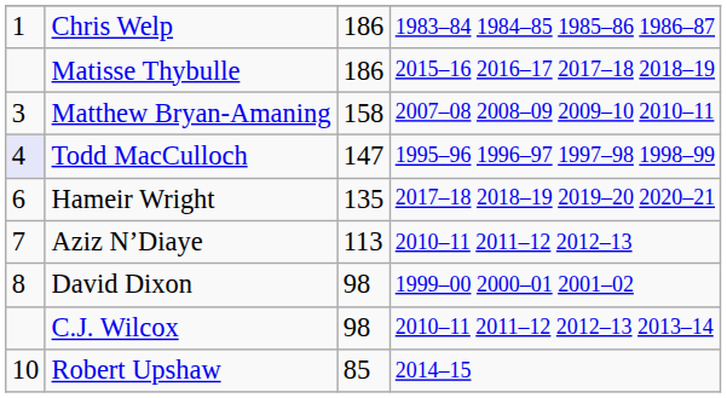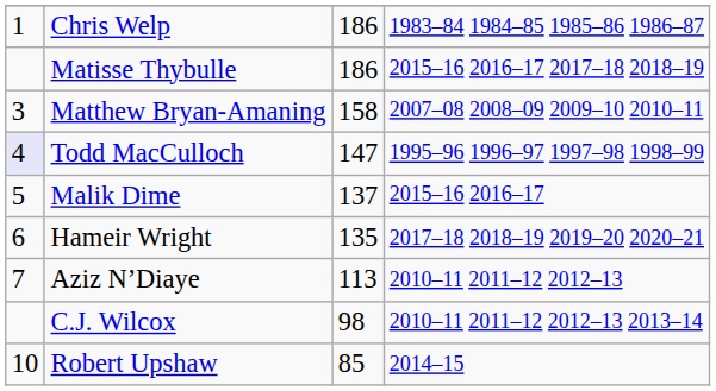 <table class="wikitable">
 <tr>
 </tr>
 <tr>
 <td>1</td>
 <td><a href='#'>Chris Welp</a></td>
 <td>186</td>
 <td style="font-size:80%;"><a href='#'>1983–84</a> <a href='#'>1984–85</a> <a href='#'>1985–86</a> <a href='#'>1986–87</a></td>
 </tr>
 <tr>
 <td></td>
 <td><a href='#'>Matisse Thybulle</a></td>
 <td>186</td>
 <td style="font-size:80%;"><a href='#'>2015–16</a> <a href='#'>2016–17</a> <a href='#'>2017–18</a> <a href='#'>2018–19</a></td>
 </tr>
 <tr>
 <td>3</td>
 <td><a href='#'>Matthew Bryan-Amaning</a></td>
 <td>158</td>
 <td style="font-size:80%;"><a href='#'>2007–08</a> <a href='#'>2008–09</a> <a href='#'>2009–10</a> <a href='#'>2010–11</a></td>
 </tr>
 <tr>
 <td style="background: lavender;">4</td>
 <td><a href='#'>Todd MacCulloch</a></td>
 <td>147</td>
 <td style="font-size:80%;"><a href='#'>1995–96</a> <a href='#'>1996–97</a> <a href='#'>1997–98</a> <a href='#'>1998–99</a></td>
 </tr>
 <tr>
+<td>5</td>
+<td><a href='#'>Malik Dime</a></td>
+<td>137</td>
+<td style="font-size:80%;"><a href='#'>2015–16</a> <a href='#'>2016–17</a></td>
+</tr>
+<tr>
 <td>6</td>
 <td>Hameir Wright</td>
 <td>135</td>
 <td style="font-size:80%;"><a href='#'>2017–18</a> <a href='#'>2018–19</a> <a href='#'>2019–20</a> <a href='#'>2020–21</a></td>
 </tr>
 <tr>
 <td>7</td>
 <td>Aziz N’Diaye</td>
 <td>113</td>
 <td style="font-size:80%;"><a href='#'>2010–11</a> <a href='#'>2011–12</a> <a href='#'>2012–13</a></td>
-</tr>
-<tr>
-<td>8</td>
-<td>David Dixon</td>
-<td>98</td>
-<td style="font-size:80%;"><a href='#'>1999–00</a> <a href='#'>2000–01</a> <a href='#'>2001–02</a></td>
 </tr>
 <tr>
 <td></td>
 <td><a href='#'>C.J. Wilcox</a></td>
 <td>98</td>
 <td style="font-size:80%;"><a href='#'>2010–11</a> <a href='#'>2011–12</a> <a href='#'>2012–13</a> <a href='#'>2013–14</a></td>
 </tr>
 <tr>
 <td>10</td>
 <td><a href='#'>Robert Upshaw</a></td>
 <td>85</td>
 <td style="font-size:80%;"><a href='#'>2014–15</a></td>
 </tr>
 </table>
